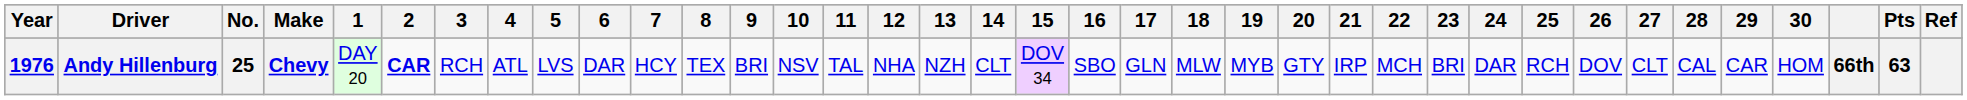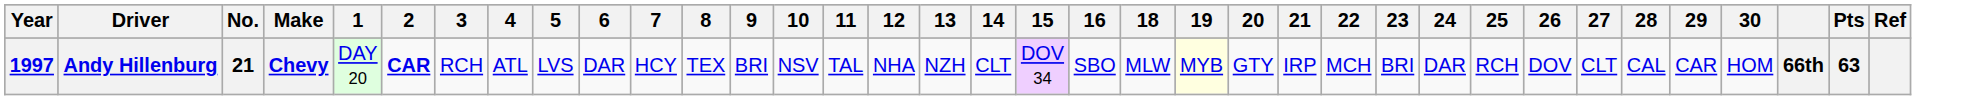 <table class="wikitable" style="text-align:center; font-size:75%">
 <tr>
 <th>Year</th>
 <th>Driver</th>
 <th>No.</th>
 <th>Make</th>
 <th>1</th>
 <th>2</th>
 <th>3</th>
 <th>4</th>
 <th>5</th>
 <th>6</th>
 <th>7</th>
 <th>8</th>
 <th>9</th>
 <th>10</th>
 <th>11</th>
 <th>12</th>
 <th>13</th>
 <th>14</th>
 <th>15</th>
 <th>16</th>
-<th>17</th>
 <th>18</th>
 <th>19</th>
 <th>20</th>
 <th>21</th>
 <th>22</th>
 <th>23</th>
 <th>24</th>
 <th>25</th>
 <th>26</th>
 <th>27</th>
 <th>28</th>
 <th>29</th>
 <th>30</th>
 <th></th>
 <th>Pts</th>
 <th>Ref</th>
 </tr>
 <tr>
-<th><a href='#'>1976</a></th>
+<th><a href='#'>1997</a></th>
 <th><a href='#'>Andy Hillenburg</a></th>
-<th>25</th>
+<th>21</th>
 <th><a href='#'>Chevy</a></th>
 <td style="background:#DFFFDF;"><a href='#'>DAY</a><br><small>20</small></td>
 <td><strong><a href='#'>CAR</a></strong></td>
 <td><a href='#'>RCH</a></td>
 <td><a href='#'>ATL</a></td>
 <td><a href='#'>LVS</a></td>
 <td><a href='#'>DAR</a></td>
 <td><a href='#'>HCY</a></td>
 <td><a href='#'>TEX</a></td>
 <td><a href='#'>BRI</a></td>
 <td><a href='#'>NSV</a></td>
 <td><a href='#'>TAL</a></td>
 <td><a href='#'>NHA</a></td>
 <td><a href='#'>NZH</a></td>
 <td><a href='#'>CLT</a></td>
 <td style="background:#EFCFFF;"><a href='#'>DOV</a><br><small>34</small></td>
 <td><a href='#'>SBO</a></td>
-<td><a href='#'>GLN</a></td>
 <td><a href='#'>MLW</a></td>
-<td><a href='#'>MYB</a></td>
+<td style="background: lightyellow;"><a href='#'>MYB</a></td>
 <td><a href='#'>GTY</a></td>
 <td><a href='#'>IRP</a></td>
 <td><a href='#'>MCH</a></td>
 <td><a href='#'>BRI</a></td>
 <td><a href='#'>DAR</a></td>
 <td><a href='#'>RCH</a></td>
 <td><a href='#'>DOV</a></td>
 <td><a href='#'>CLT</a></td>
 <td><a href='#'>CAL</a></td>
 <td><a href='#'>CAR</a></td>
 <td><a href='#'>HOM</a></td>
 <th>66th</th>
 <th>63</th>
 <th></th>
 </tr>
 </table>
